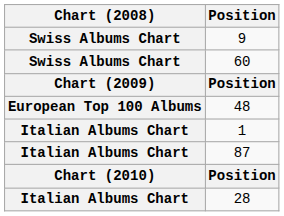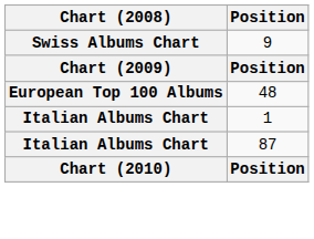 <table class="wikitable sortable plainrowheaders">
 <tr>
 <th>Chart (2008)</th>
 <th>Position</th>
 </tr>
 <tr>
 <th scope="row">Swiss Albums Chart</th>
 <td style="text-align:center;">9</td>
-</tr>
-<tr>
-<th scope="row">Swiss Albums Chart</th>
-<td style="text-align:center;">60</td>
 </tr>
 <tr>
 <th scope="col">Chart (2009)</th>
 <th scope="col">Position</th>
 </tr>
 <tr>
 <th scope="row">European Top 100 Albums</th>
 <td style="text-align:center;">48</td>
 </tr>
 <tr>
 <th scope="row">Italian Albums Chart</th>
 <td style="text-align:center;">1</td>
 </tr>
 <tr>
 <th scope="row">Italian Albums Chart</th>
 <td style="text-align:center;">87</td>
 </tr>
 <tr>
 <th scope="col">Chart (2010)</th>
 <th scope="col">Position</th>
 </tr>
-<tr>
-<th scope="row">Italian Albums Chart</th>
-<td style="text-align:center;">28</td>
-</tr>
 </table>
